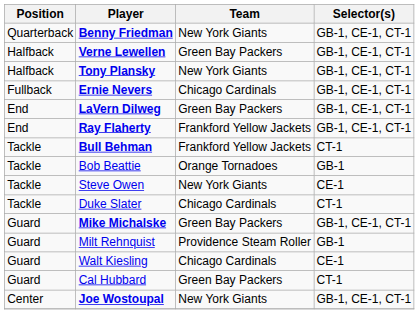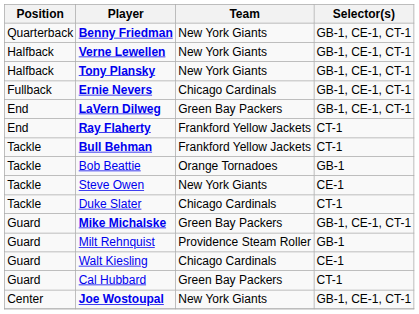 <table class="wikitable" style="text-align:left;">
 <tr>
 <th>Position</th>
 <th>Player</th>
 <th>Team</th>
 <th>Selector(s)</th>
 </tr>
 <tr>
 <td>Quarterback</td>
 <td><strong><a href='#'>Benny Friedman</a></strong></td>
 <td>New York Giants</td>
 <td>GB-1, CE-1, CT-1</td>
 </tr>
 <tr>
 <td>Halfback</td>
 <td><strong><a href='#'>Verne Lewellen</a></strong></td>
-<td>Green Bay Packers</td>
+<td>New York Giants</td>
 <td>GB-1, CE-1, CT-1</td>
 </tr>
 <tr>
 <td>Halfback</td>
 <td><strong><a href='#'>Tony Plansky</a></strong></td>
 <td>New York Giants</td>
 <td>GB-1, CE-1, CT-1</td>
 </tr>
 <tr>
 <td>Fullback</td>
 <td><strong><a href='#'>Ernie Nevers</a></strong></td>
 <td>Chicago Cardinals</td>
 <td>GB-1, CE-1, CT-1</td>
 </tr>
 <tr>
 <td>End</td>
 <td><strong><a href='#'>LaVern Dilweg</a></strong></td>
 <td>Green Bay Packers</td>
 <td>GB-1, CE-1, CT-1</td>
 </tr>
 <tr>
 <td>End</td>
 <td><strong><a href='#'>Ray Flaherty</a></strong></td>
 <td>Frankford Yellow Jackets</td>
-<td>GB-1, CE-1, CT-1</td>
+<td>CT-1</td>
 </tr>
 <tr>
 <td>Tackle</td>
 <td><strong><a href='#'>Bull Behman</a></strong></td>
 <td>Frankford Yellow Jackets</td>
 <td>CT-1</td>
 </tr>
 <tr>
 <td>Tackle</td>
 <td><a href='#'>Bob Beattie</a></td>
 <td>Orange Tornadoes</td>
 <td>GB-1</td>
 </tr>
 <tr>
 <td>Tackle</td>
 <td><a href='#'>Steve Owen</a></td>
 <td>New York Giants</td>
 <td>CE-1</td>
 </tr>
 <tr>
 <td>Tackle</td>
 <td><a href='#'>Duke Slater</a></td>
 <td>Chicago Cardinals</td>
 <td>CT-1</td>
 </tr>
 <tr>
 <td>Guard</td>
 <td><strong><a href='#'>Mike Michalske</a></strong></td>
 <td>Green Bay Packers</td>
 <td>GB-1, CE-1, CT-1</td>
 </tr>
 <tr>
 <td>Guard</td>
 <td><a href='#'>Milt Rehnquist</a></td>
 <td>Providence Steam Roller</td>
 <td>GB-1</td>
 </tr>
 <tr>
 <td>Guard</td>
 <td><a href='#'>Walt Kiesling</a></td>
 <td>Chicago Cardinals</td>
 <td>CE-1</td>
 </tr>
 <tr>
 <td>Guard</td>
 <td><a href='#'>Cal Hubbard</a></td>
 <td>Green Bay Packers</td>
 <td>CT-1</td>
 </tr>
 <tr>
 <td>Center</td>
 <td><strong><a href='#'>Joe Wostoupal</a></strong></td>
 <td>New York Giants</td>
 <td>GB-1, CE-1, CT-1</td>
 </tr>
 <tr>
 </tr>
 </table>
